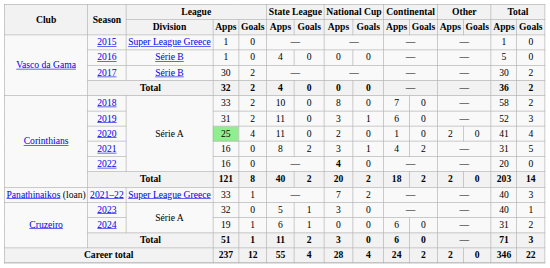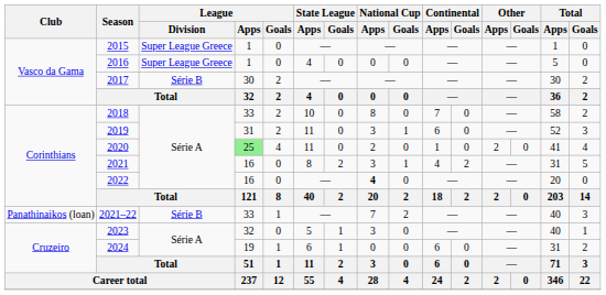 <table class="wikitable" style="text-align: center;">
 <tr>
 <th rowspan="2">Club</th>
 <th rowspan="2">Season</th>
 <th colspan="3">League</th>
 <th colspan="2">State League</th>
 <th colspan="2">National Cup</th>
 <th colspan="2">Continental</th>
 <th colspan="2">Other</th>
 <th colspan="2">Total</th>
 </tr>
 <tr>
 <th>Division</th>
 <th>Apps</th>
 <th>Goals</th>
 <th>Apps</th>
 <th>Goals</th>
 <th>Apps</th>
 <th>Goals</th>
 <th>Apps</th>
 <th>Goals</th>
 <th>Apps</th>
 <th>Goals</th>
 <th>Apps</th>
 <th>Goals</th>
 </tr>
 <tr>
 <td rowspan="4" valign="center"><a href='#'>Vasco da Gama</a></td>
 <td><a href='#'>2015</a></td>
 <td><a href='#'>Super League Greece</a></td>
 <td>1</td>
 <td>0</td>
 <td colspan="2">—</td>
 <td colspan="2">—</td>
 <td colspan="2">—</td>
 <td colspan="2">—</td>
 <td>1</td>
 <td>0</td>
 </tr>
 <tr>
 <td><a href='#'>2016</a></td>
-<td><a href='#'>Série B</a></td>
+<td><a href='#'>Super League Greece</a></td>
 <td>1</td>
 <td>0</td>
 <td>4</td>
 <td>0</td>
 <td>0</td>
 <td>0</td>
 <td colspan="2">—</td>
 <td colspan="2">—</td>
 <td>5</td>
 <td>0</td>
 </tr>
 <tr>
 <td><a href='#'>2017</a></td>
 <td><a href='#'>Série B</a></td>
 <td>30</td>
 <td>2</td>
 <td colspan="2">—</td>
 <td colspan="2">—</td>
 <td colspan="2">—</td>
 <td colspan="2">—</td>
 <td>30</td>
 <td>2</td>
 </tr>
 <tr>
 <th colspan="2">Total</th>
 <th>32</th>
 <th>2</th>
 <th>4</th>
 <th>0</th>
 <th>0</th>
 <th>0</th>
 <th colspan="2">—</th>
 <th colspan="2">—</th>
 <th>36</th>
 <th>2</th>
 </tr>
 <tr>
 <td rowspan="6" valign="center"><a href='#'>Corinthians</a></td>
 <td><a href='#'>2018</a></td>
 <td rowspan="5">Série A</td>
 <td>33</td>
 <td>2</td>
 <td>10</td>
 <td>0</td>
 <td>8</td>
 <td>0</td>
 <td>7</td>
 <td>0</td>
 <td colspan="2">—</td>
 <td>58</td>
 <td>2</td>
 </tr>
 <tr>
 <td><a href='#'>2019</a></td>
 <td>31</td>
 <td>2</td>
 <td>11</td>
 <td>0</td>
 <td>3</td>
 <td>1</td>
 <td>6</td>
 <td>0</td>
 <td colspan="2">—</td>
 <td>52</td>
 <td>3</td>
 </tr>
 <tr>
 <td><a href='#'>2020</a></td>
 <td style="background: lightgreen;">25</td>
 <td>4</td>
 <td>11</td>
 <td>0</td>
 <td>2</td>
 <td>0</td>
 <td>1</td>
 <td>0</td>
 <td>2</td>
 <td>0</td>
 <td>41</td>
 <td>4</td>
 </tr>
 <tr>
 <td><a href='#'>2021</a></td>
 <td>16</td>
 <td>0</td>
 <td>8</td>
 <td>2</td>
 <td>3</td>
 <td>1</td>
 <td>4</td>
 <td>2</td>
 <td colspan="2">—</td>
 <td>31</td>
 <td>5</td>
 </tr>
 <tr>
 <td><a href='#'>2022</a></td>
 <td>16</td>
 <td>0</td>
 <td colspan="2">—</td>
 <td><strong>4</strong></td>
 <td>0</td>
 <td colspan="2">—</td>
 <td colspan="2">—</td>
 <td>20</td>
 <td>0</td>
 </tr>
 <tr>
 <th colspan="2">Total</th>
 <th>121</th>
 <th>8</th>
 <th>40</th>
 <th>2</th>
 <th>20</th>
 <th>2</th>
 <th>18</th>
 <th>2</th>
 <th>2</th>
 <th>0</th>
 <th>203</th>
 <th>14</th>
 </tr>
 <tr>
 <td><a href='#'>Panathinaikos</a> (loan)</td>
 <td><a href='#'>2021–22</a></td>
-<td><a href='#'>Super League Greece</a></td>
+<td><a href='#'>Série B</a></td>
 <td>33</td>
 <td>1</td>
 <td colspan="2">—</td>
 <td>7</td>
 <td>2</td>
 <td colspan="2">—</td>
 <td colspan="2">—</td>
 <td>40</td>
 <td>3</td>
 </tr>
 <tr>
 <td rowspan="3" valign="center"><a href='#'>Cruzeiro</a></td>
 <td><a href='#'>2023</a></td>
 <td rowspan="2">Série A</td>
 <td>32</td>
 <td>0</td>
 <td>5</td>
 <td>1</td>
 <td>3</td>
 <td>0</td>
 <td colspan="2">—</td>
 <td colspan="2">—</td>
 <td>40</td>
 <td>1</td>
 </tr>
 <tr>
 <td><a href='#'>2024</a></td>
 <td>19</td>
 <td>1</td>
 <td>6</td>
 <td>1</td>
 <td>0</td>
 <td>0</td>
 <td>6</td>
 <td>0</td>
 <td colspan="2">—</td>
 <td>31</td>
 <td>2</td>
 </tr>
 <tr>
 <th colspan="2">Total</th>
 <th>51</th>
 <th>1</th>
 <th>11</th>
 <th>2</th>
 <th>3</th>
 <th>0</th>
 <th>6</th>
 <th>0</th>
 <th colspan="2">—</th>
 <th>71</th>
 <th>3</th>
 </tr>
 <tr>
 <th colspan="3">Career total</th>
 <th>237</th>
 <th>12</th>
 <th>55</th>
 <th>4</th>
 <th>28</th>
 <th>4</th>
 <th>24</th>
 <th>2</th>
 <th>2</th>
 <th>0</th>
 <th>346</th>
 <th>22</th>
 </tr>
 <tr>
 </tr>
 </table>
